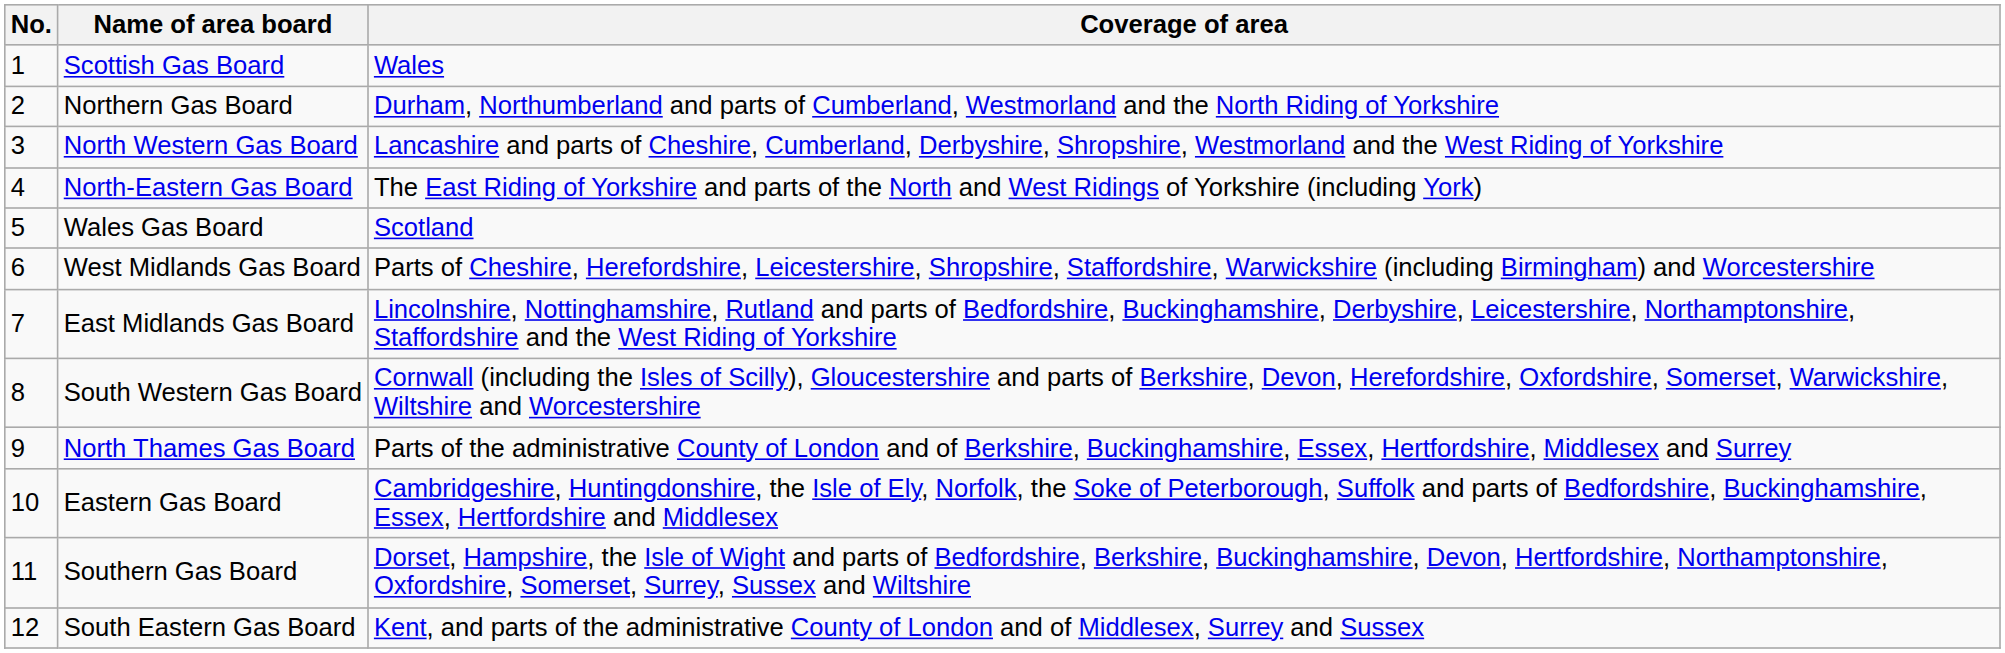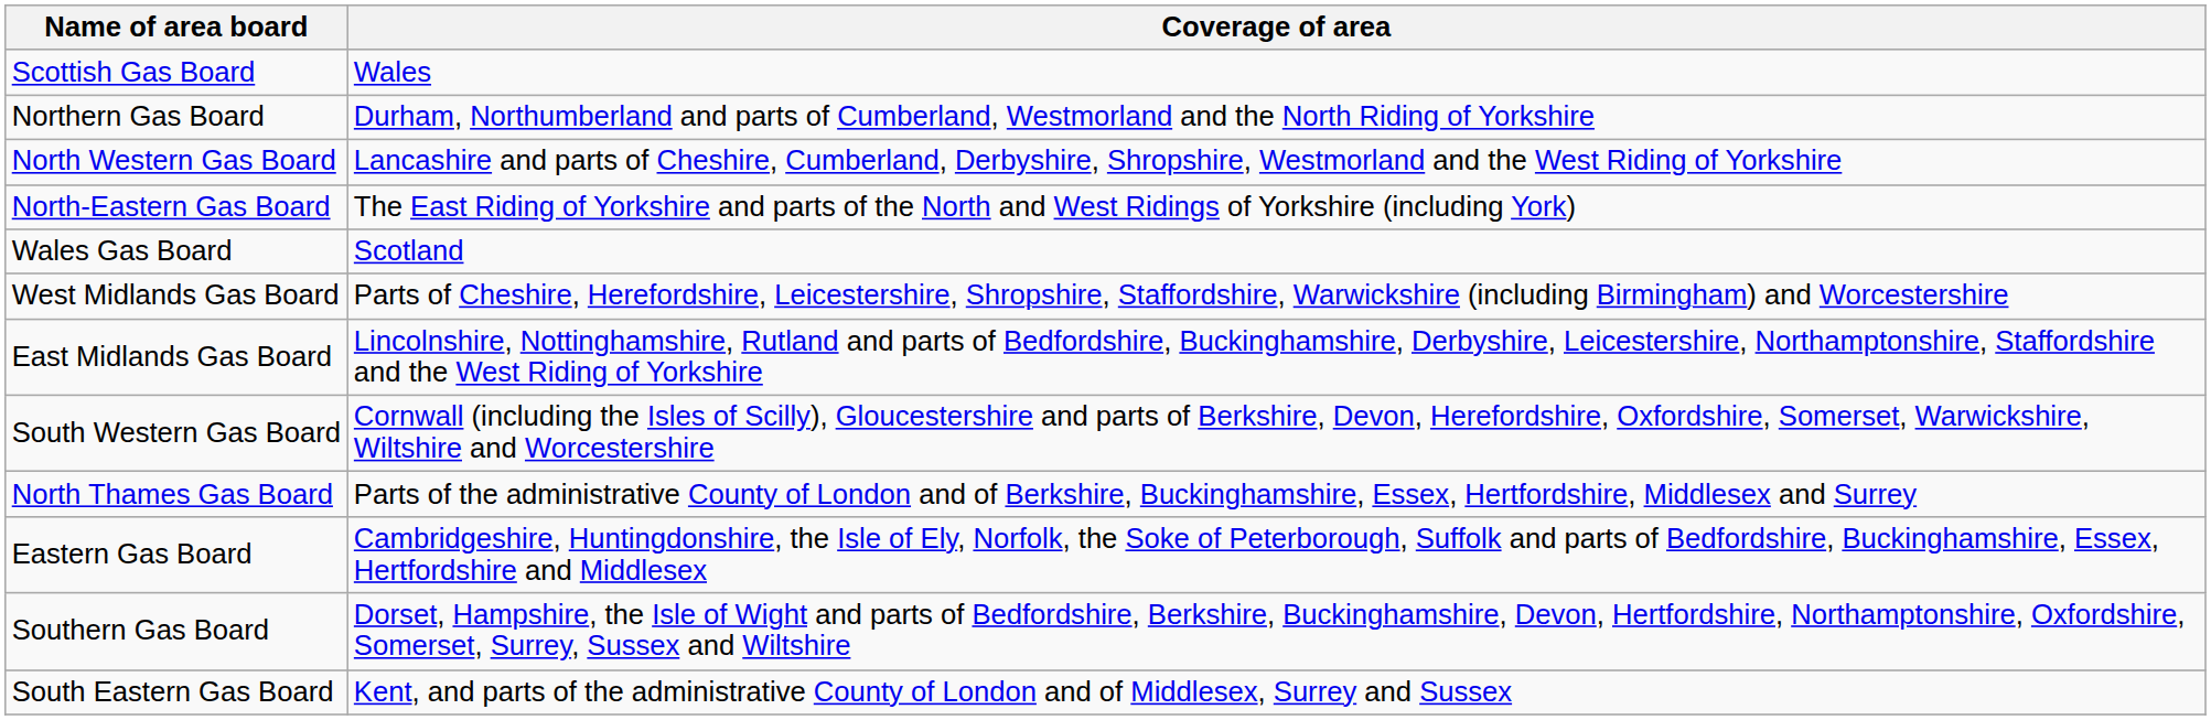 <table class="wikitable">
 <tr>
-<th>No.</th>
 <th>Name of area board</th>
 <th>Coverage of area</th>
 </tr>
 <tr>
-<td>1</td>
 <td><a href='#'>Scottish Gas Board</a></td>
 <td><a href='#'>Wales</a></td>
 </tr>
 <tr>
-<td>2</td>
 <td>Northern Gas Board</td>
 <td><a href='#'>Durham</a>, <a href='#'>Northumberland</a> and parts of <a href='#'>Cumberland</a>, <a href='#'>Westmorland</a> and the <a href='#'>North Riding of Yorkshire</a></td>
 </tr>
 <tr>
-<td>3</td>
 <td><a href='#'>North Western Gas Board</a></td>
 <td><a href='#'>Lancashire</a> and parts of <a href='#'>Cheshire</a>, <a href='#'>Cumberland</a>, <a href='#'>Derbyshire</a>, <a href='#'>Shropshire</a>, <a href='#'>Westmorland</a> and the <a href='#'>West Riding of Yorkshire</a></td>
 </tr>
 <tr>
-<td>4</td>
 <td><a href='#'>North-Eastern Gas Board</a></td>
 <td>The <a href='#'>East Riding of Yorkshire</a> and parts of the <a href='#'>North</a> and <a href='#'>West Ridings</a> of Yorkshire (including <a href='#'>York</a>)</td>
 </tr>
 <tr>
-<td>5</td>
 <td>Wales Gas Board</td>
 <td><a href='#'>Scotland</a></td>
 </tr>
 <tr>
-<td>6</td>
 <td style = "white-space: nowrap;">West Midlands Gas Board</td>
 <td>Parts of <a href='#'>Cheshire</a>, <a href='#'>Herefordshire</a>, <a href='#'>Leicestershire</a>, <a href='#'>Shropshire</a>, <a href='#'>Staffordshire</a>, <a href='#'>Warwickshire</a> (including <a href='#'>Birmingham</a>) and <a href='#'>Worcestershire</a></td>
 </tr>
 <tr>
-<td>7</td>
 <td>East Midlands Gas Board</td>
 <td><a href='#'>Lincolnshire</a>, <a href='#'>Nottinghamshire</a>, <a href='#'>Rutland</a> and parts of <a href='#'>Bedfordshire</a>, <a href='#'>Buckinghamshire</a>, <a href='#'>Derbyshire</a>, <a href='#'>Leicestershire</a>, <a href='#'>Northamptonshire</a>, <a href='#'>Staffordshire</a> and the <a href='#'>West Riding of Yorkshire</a></td>
 </tr>
 <tr>
-<td>8</td>
 <td style = "white-space: nowrap;">South Western Gas Board</td>
 <td><a href='#'>Cornwall</a> (including the <a href='#'>Isles of Scilly</a>), <a href='#'>Gloucestershire</a> and parts of <a href='#'>Berkshire</a>, <a href='#'>Devon</a>, <a href='#'>Herefordshire</a>, <a href='#'>Oxfordshire</a>, <a href='#'>Somerset</a>, <a href='#'>Warwickshire</a>, <a href='#'>Wiltshire</a> and <a href='#'>Worcestershire</a></td>
 </tr>
 <tr>
-<td>9</td>
 <td><a href='#'>North Thames Gas Board</a></td>
 <td>Parts of the administrative <a href='#'>County of London</a> and of <a href='#'>Berkshire</a>, <a href='#'>Buckinghamshire</a>, <a href='#'>Essex</a>, <a href='#'>Hertfordshire</a>, <a href='#'>Middlesex</a> and <a href='#'>Surrey</a></td>
 </tr>
 <tr>
-<td>10</td>
 <td>Eastern Gas Board</td>
 <td><a href='#'>Cambridgeshire</a>, <a href='#'>Huntingdonshire</a>, the <a href='#'>Isle of Ely</a>, <a href='#'>Norfolk</a>, the <a href='#'>Soke of Peterborough</a>, <a href='#'>Suffolk</a> and parts of <a href='#'>Bedfordshire</a>, <a href='#'>Buckinghamshire</a>, <a href='#'>Essex</a>, <a href='#'>Hertfordshire</a> and <a href='#'>Middlesex</a></td>
 </tr>
 <tr>
-<td>11</td>
 <td>Southern Gas Board</td>
 <td><a href='#'>Dorset</a>, <a href='#'>Hampshire</a>, the <a href='#'>Isle of Wight</a> and parts of <a href='#'>Bedfordshire</a>, <a href='#'>Berkshire</a>, <a href='#'>Buckinghamshire</a>, <a href='#'>Devon</a>, <a href='#'>Hertfordshire</a>, <a href='#'>Northamptonshire</a>, <a href='#'>Oxfordshire</a>, <a href='#'>Somerset</a>, <a href='#'>Surrey</a>, <a href='#'>Sussex</a> and <a href='#'>Wiltshire</a></td>
 </tr>
 <tr>
-<td>12</td>
 <td>South Eastern Gas Board</td>
 <td><a href='#'>Kent</a>, and parts of the administrative <a href='#'>County of London</a> and of <a href='#'>Middlesex</a>, <a href='#'>Surrey</a> and <a href='#'>Sussex</a></td>
 </tr>
 </table>
